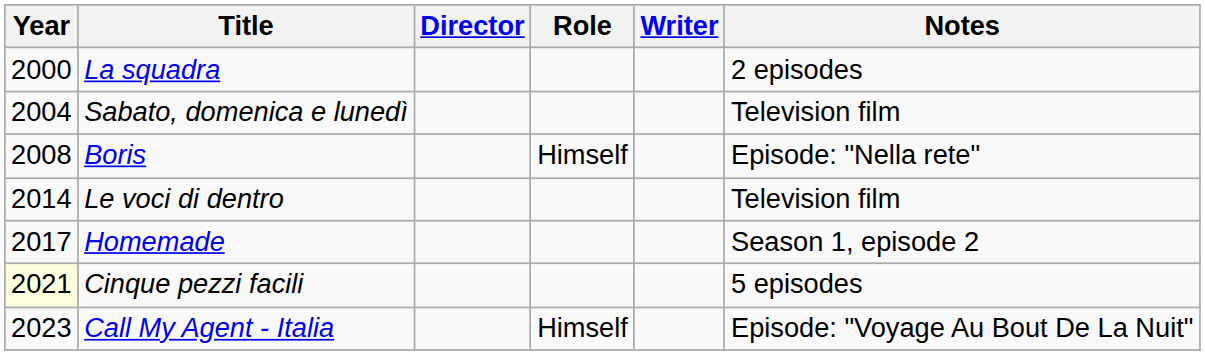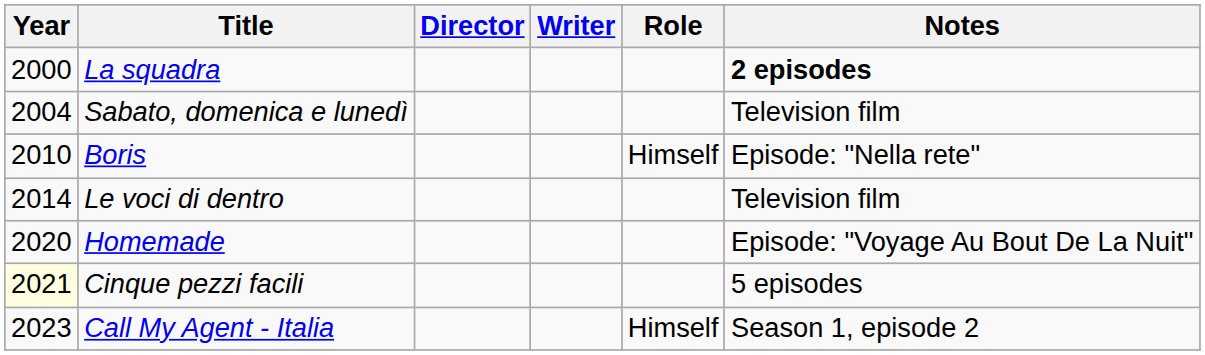 <table class="wikitable sortable">
 <tr>
 <th>Year</th>
 <th>Title</th>
 <th><a href='#'>Director</a></th>
+<th><a href='#'>Writer</a></th>
 <th>Role</th>
-<th><a href='#'>Writer</a></th>
 <th class="unsortable">Notes</th>
 </tr>
 <tr>
 <td>2000</td>
 <td><em><a href='#'>La squadra</a></em></td>
 <td></td>
 <td></td>
 <td></td>
-<td>2 episodes</td>
+<td><strong>2 episodes</strong></td>
 </tr>
 <tr>
 <td>2004</td>
 <td><em>Sabato, domenica e lunedì</em></td>
 <td></td>
 <td></td>
 <td></td>
 <td>Television film</td>
 </tr>
 <tr>
-<td>2008</td>
+<td>2010</td>
 <td><em><a href='#'>Boris</a></em></td>
 <td></td>
+<td></td>
 <td>Himself</td>
-<td></td>
 <td>Episode: "Nella rete"</td>
 </tr>
 <tr>
 <td>2014</td>
 <td><em>Le voci di dentro</em></td>
 <td></td>
 <td></td>
 <td></td>
 <td>Television film</td>
 </tr>
 <tr>
-<td>2017</td>
+<td>2020</td>
 <td><em><a href='#'>Homemade</a></em></td>
 <td></td>
 <td></td>
 <td></td>
-<td>Season 1, episode 2</td>
+<td>Episode: "Voyage Au Bout De La Nuit"</td>
 </tr>
 <tr>
 <td style="background: lightyellow;">2021</td>
 <td><em>Cinque pezzi facili</em></td>
 <td></td>
 <td></td>
 <td></td>
 <td>5 episodes</td>
 </tr>
 <tr>
 <td>2023</td>
 <td><em><a href='#'>Call My Agent - Italia</a></em></td>
 <td></td>
+<td></td>
 <td>Himself</td>
-<td></td>
-<td>Episode: "Voyage Au Bout De La Nuit"</td>
+<td>Season 1, episode 2</td>
 </tr>
 </table>
